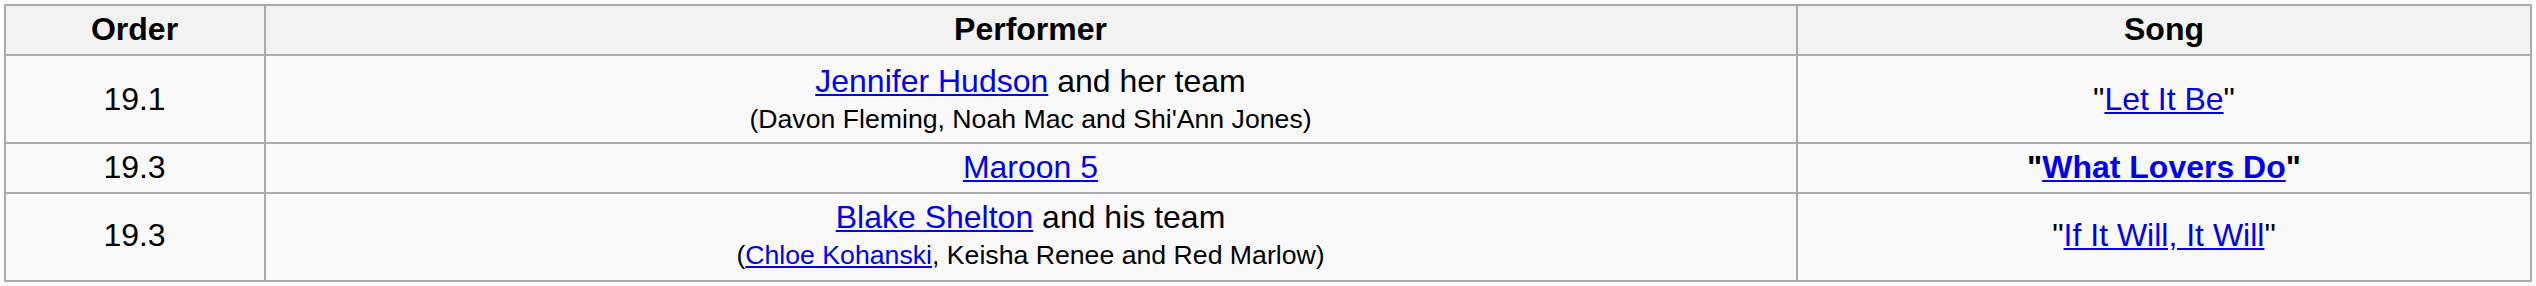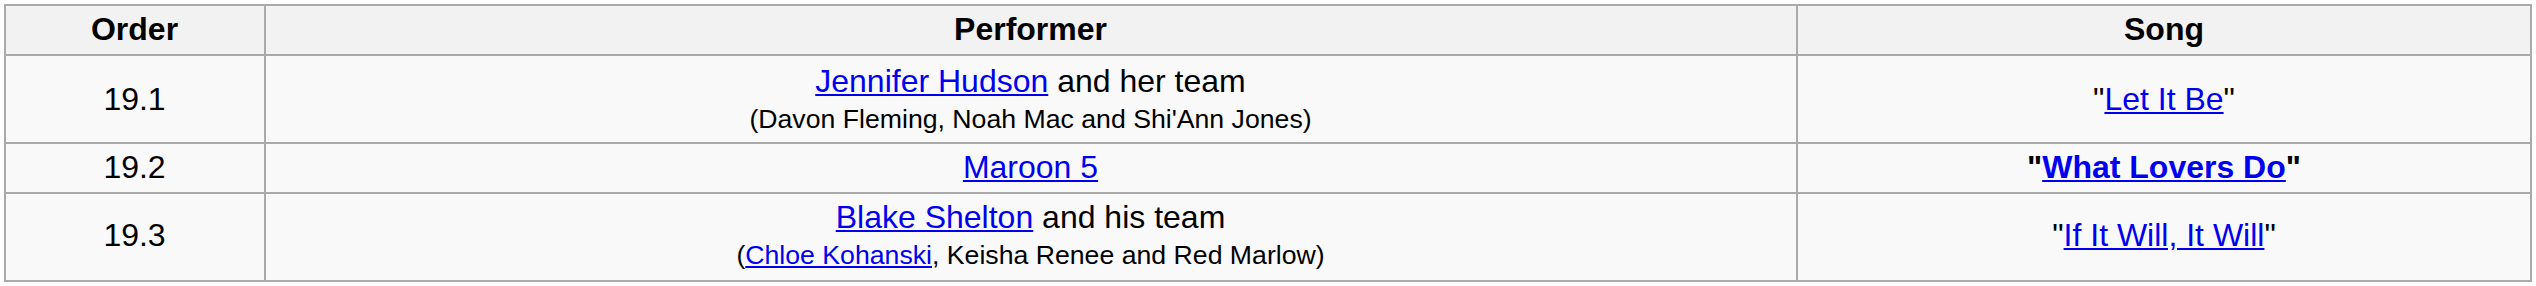 <table class="wikitable" style="text-align:center; width:100%">
 <tr>
 <th>Order</th>
 <th>Performer</th>
 <th>Song</th>
 </tr>
 <tr>
 <td>19.1</td>
 <td><a href='#'>Jennifer Hudson</a> and her team <br><small>(Davon Fleming, Noah Mac and Shi'Ann Jones)</small></td>
 <td>"<a href='#'>Let It Be</a>"</td>
 </tr>
 <tr>
-<td>19.3</td>
+<td>19.2</td>
 <td><a href='#'>Maroon 5</a></td>
 <td><strong>"<a href='#'>What Lovers Do</a>"</strong></td>
 </tr>
 <tr>
 <td>19.3</td>
 <td><a href='#'>Blake Shelton</a> and his team <br><small>(<a href='#'>Chloe Kohanski</a>, Keisha Renee and Red Marlow)</small></td>
 <td>"<a href='#'>If It Will, It Will</a>"</td>
 </tr>
 <tr>
 </tr>
 </table>
